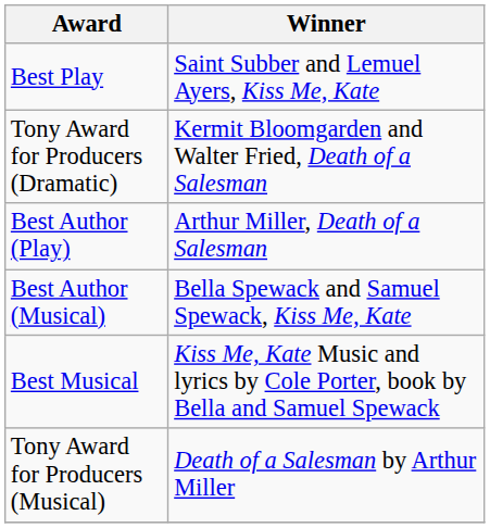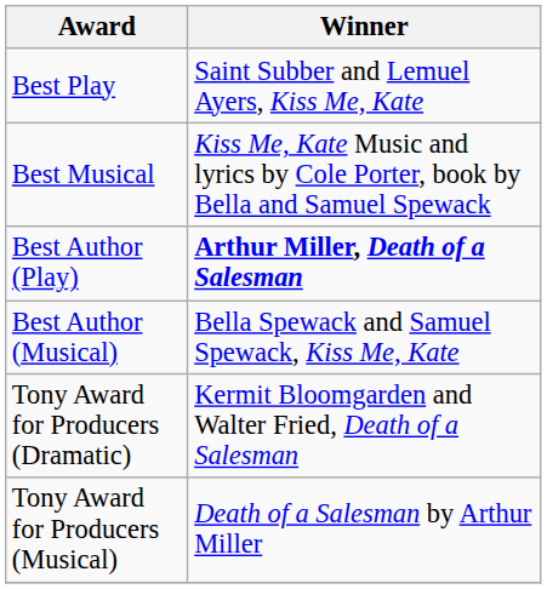 <table class="wikitable">
 <tr>
 <th width="100"><strong>Award</strong></th>
 <th width="200"><strong>Winner</strong></th>
 </tr>
 <tr>
 <td><a href='#'>Best Play</a></td>
 <td><a href='#'>Saint Subber</a> and <a href='#'>Lemuel Ayers</a>, <em><a href='#'>Kiss Me, Kate</a></em></td>
 </tr>
 <tr>
-<td>Tony Award for Producers (Dramatic)</td>
-<td><a href='#'>Kermit Bloomgarden</a> and Walter Fried, <em><a href='#'>Death of a Salesman</a></em></td>
+<td><a href='#'>Best Musical</a></td>
+<td><em><a href='#'>Kiss Me, Kate</a></em> Music and lyrics by <a href='#'>Cole Porter</a>, book by <a href='#'>Bella and Samuel Spewack</a></td>
 </tr>
 <tr>
 <td><a href='#'>Best Author (Play)</a></td>
-<td><a href='#'>Arthur Miller</a>, <em><a href='#'>Death of a Salesman</a></em></td>
+<td><strong><a href='#'>Arthur Miller</a>, <em><a href='#'>Death of a Salesman</a></em></strong></td>
 </tr>
 <tr>
 <td><a href='#'>Best Author (Musical)</a></td>
 <td><a href='#'>Bella Spewack</a> and <a href='#'>Samuel Spewack</a>, <em><a href='#'>Kiss Me, Kate</a></em></td>
 </tr>
 <tr>
-<td><a href='#'>Best Musical</a></td>
-<td><em><a href='#'>Kiss Me, Kate</a></em> Music and lyrics by <a href='#'>Cole Porter</a>, book by <a href='#'>Bella and Samuel Spewack</a></td>
+<td>Tony Award for Producers (Dramatic)</td>
+<td><a href='#'>Kermit Bloomgarden</a> and Walter Fried, <em><a href='#'>Death of a Salesman</a></em></td>
 </tr>
 <tr>
 <td>Tony Award for Producers (Musical)</td>
 <td><em><a href='#'>Death of a Salesman</a></em> by <a href='#'>Arthur Miller</a></td>
 </tr>
 <tr>
 </tr>
 </table>
